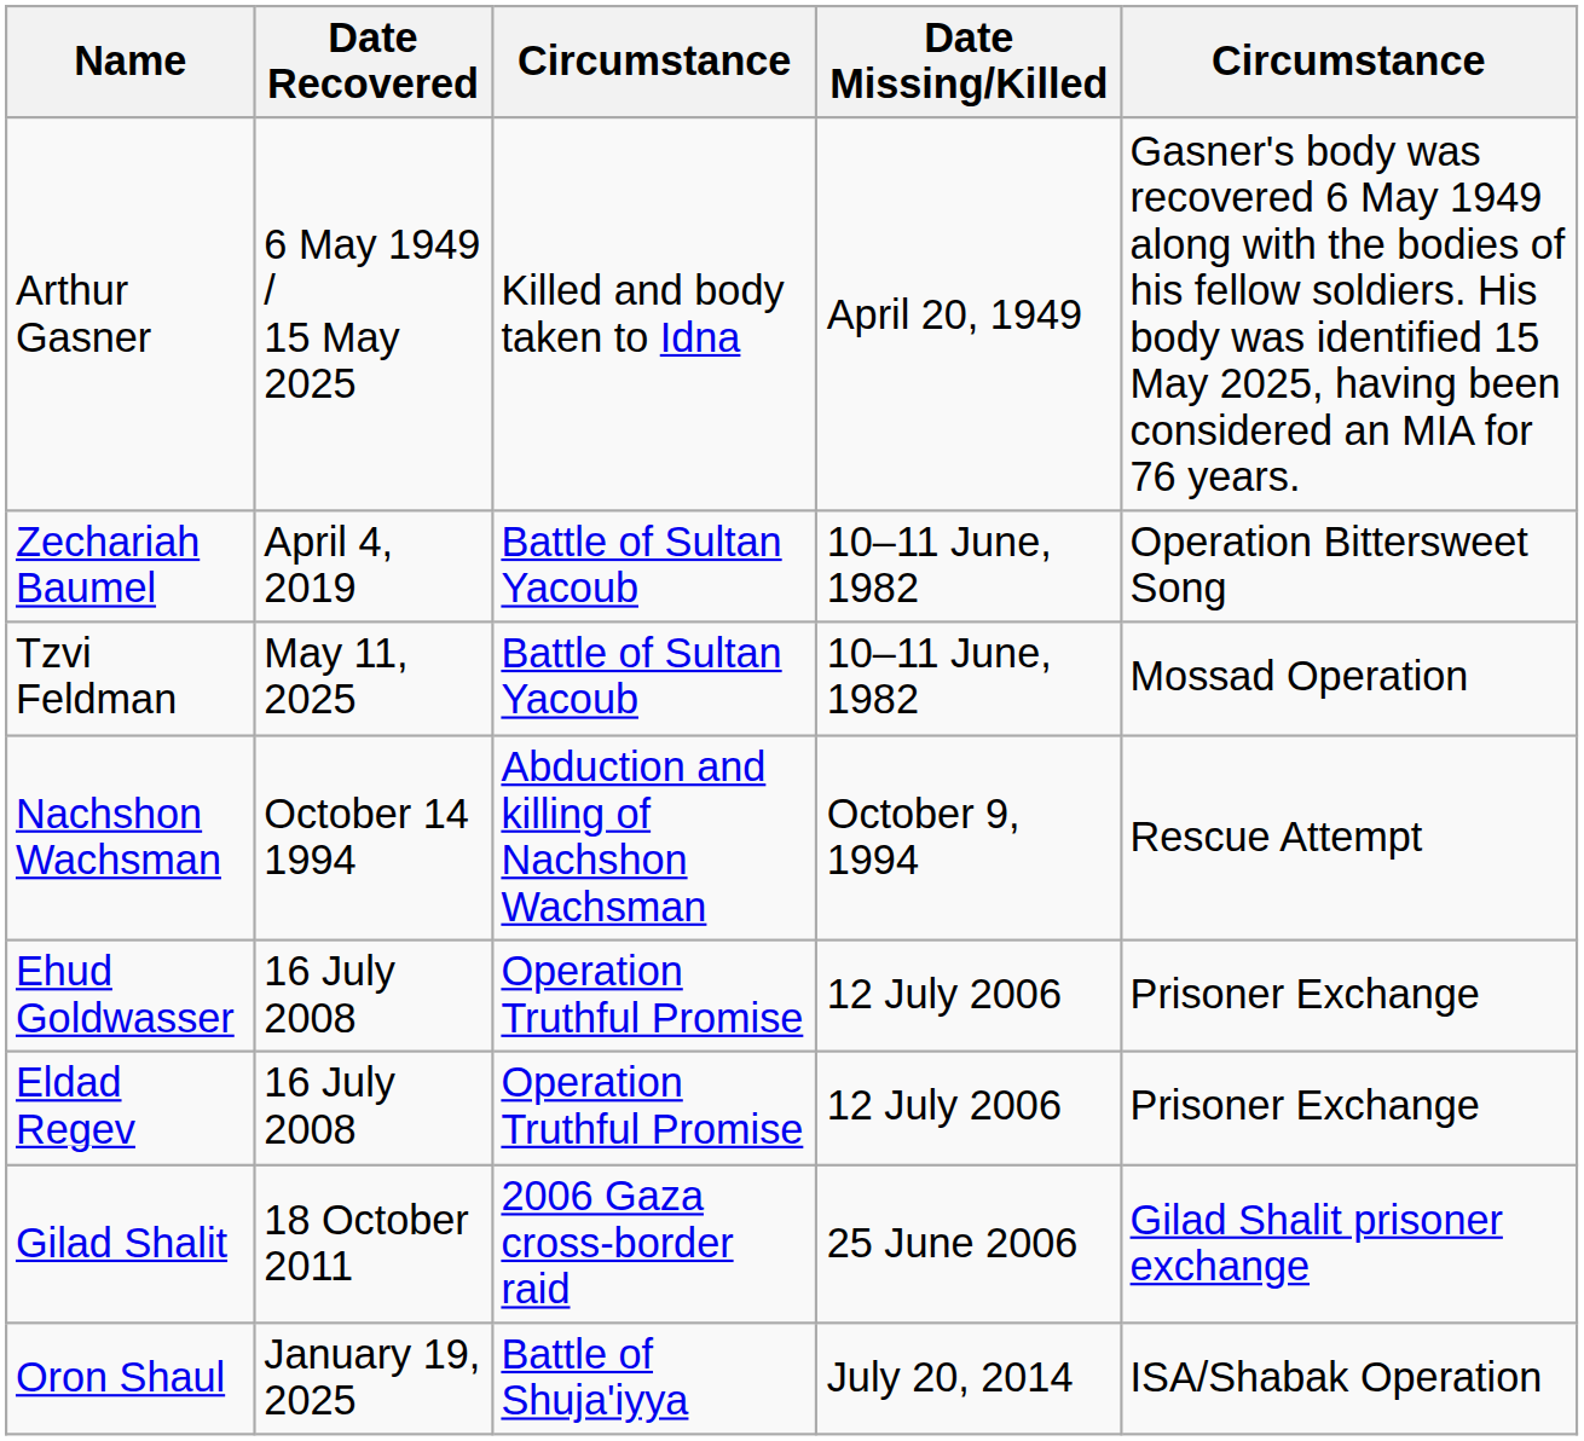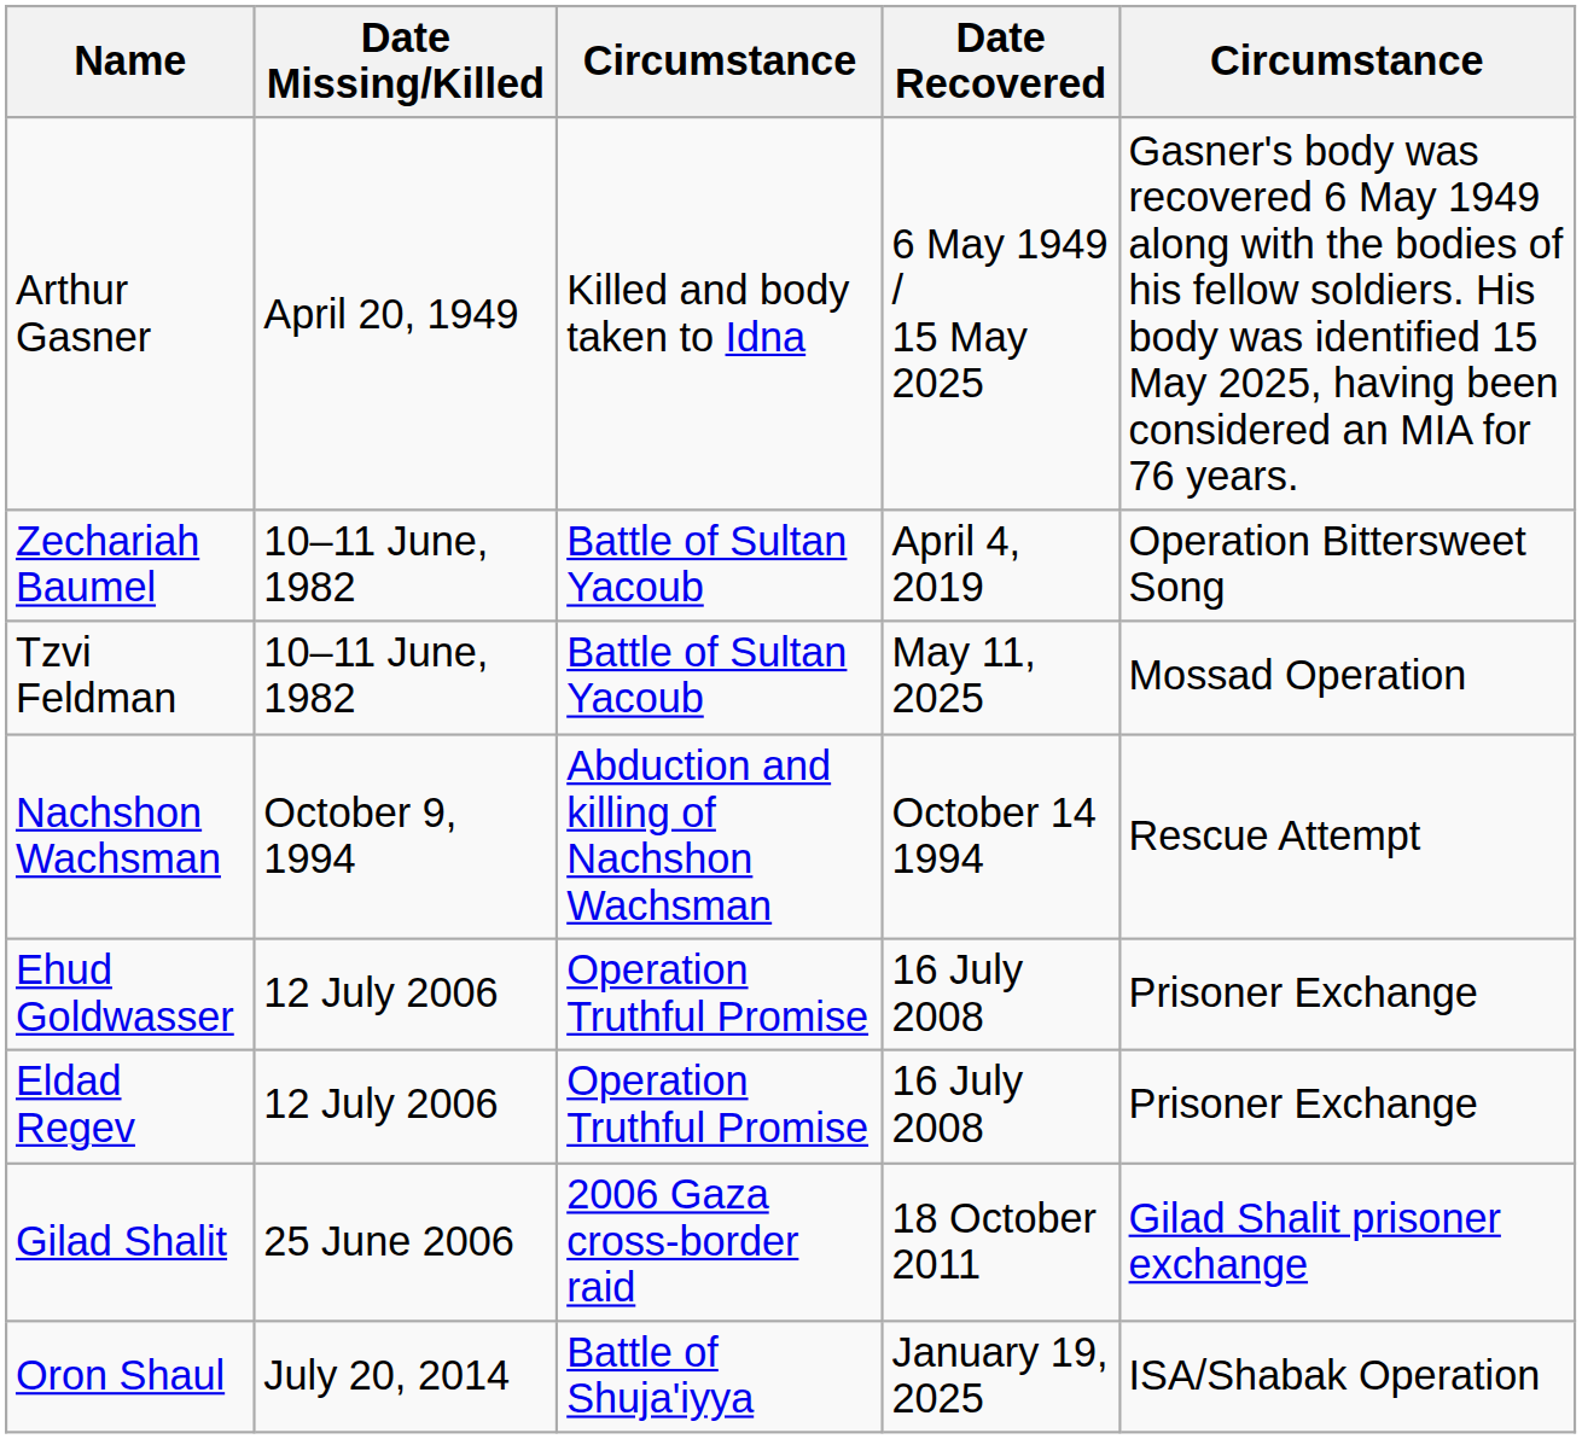 <table class="wikitable sortable">
 <tr>
 <th>Name</th>
+<th>Date Missing/Killed</th>
+<th>Circumstance</th>
 <th>Date Recovered</th>
-<th>Circumstance</th>
-<th>Date Missing/Killed</th>
 <th>Circumstance</th>
 </tr>
 <tr>
 <td>Arthur Gasner</td>
+<td>April 20, 1949</td>
+<td>Killed and body taken to <a href='#'>Idna</a></td>
 <td>6 May 1949 /<br>15 May 2025</td>
-<td>Killed and body taken to <a href='#'>Idna</a></td>
-<td>April 20, 1949</td>
 <td>Gasner's body was recovered 6 May 1949 along with the bodies of his fellow soldiers. His body was identified 15 May 2025, having been considered an MIA for 76 years. </td>
 </tr>
 <tr>
 <td><a href='#'>Zechariah Baumel</a></td>
+<td>10–11 June, 1982</td>
+<td><a href='#'>Battle of Sultan Yacoub</a></td>
 <td>April 4, 2019</td>
-<td><a href='#'>Battle of Sultan Yacoub</a></td>
-<td>10–11 June, 1982</td>
 <td>Operation Bittersweet Song</td>
 </tr>
 <tr>
 <td>Tzvi Feldman</td>
+<td>10–11 June, 1982</td>
+<td><a href='#'>Battle of Sultan Yacoub</a></td>
 <td>May 11, 2025</td>
-<td><a href='#'>Battle of Sultan Yacoub</a></td>
-<td>10–11 June, 1982</td>
 <td>Mossad Operation</td>
 </tr>
 <tr>
 <td><a href='#'>Nachshon Wachsman</a></td>
+<td>October 9, 1994</td>
+<td><a href='#'>Abduction and killing of Nachshon Wachsman</a></td>
 <td>October 14 1994</td>
-<td><a href='#'>Abduction and killing of Nachshon Wachsman</a></td>
-<td>October 9, 1994</td>
 <td>Rescue Attempt</td>
 </tr>
 <tr>
 <td><a href='#'>Ehud Goldwasser</a></td>
+<td>12 July 2006</td>
+<td><a href='#'>Operation Truthful Promise</a></td>
 <td>16 July 2008</td>
-<td><a href='#'>Operation Truthful Promise</a></td>
-<td>12 July 2006</td>
 <td>Prisoner Exchange</td>
 </tr>
 <tr>
 <td><a href='#'>Eldad Regev</a></td>
+<td>12 July 2006</td>
+<td><a href='#'>Operation Truthful Promise</a></td>
 <td>16 July 2008</td>
-<td><a href='#'>Operation Truthful Promise</a></td>
-<td>12 July 2006</td>
 <td>Prisoner Exchange</td>
 </tr>
 <tr>
 <td><a href='#'>Gilad Shalit</a></td>
+<td>25 June 2006</td>
+<td><a href='#'>2006 Gaza cross-border raid</a></td>
 <td>18 October 2011</td>
-<td><a href='#'>2006 Gaza cross-border raid</a></td>
-<td>25 June 2006</td>
 <td><a href='#'>Gilad Shalit prisoner exchange</a></td>
 </tr>
 <tr>
 <td><a href='#'>Oron Shaul</a></td>
+<td>July 20, 2014</td>
+<td><a href='#'>Battle of Shuja'iyya</a></td>
 <td>January 19, 2025</td>
-<td><a href='#'>Battle of Shuja'iyya</a></td>
-<td>July 20, 2014</td>
 <td>ISA/Shabak Operation</td>
 </tr>
 </table>
